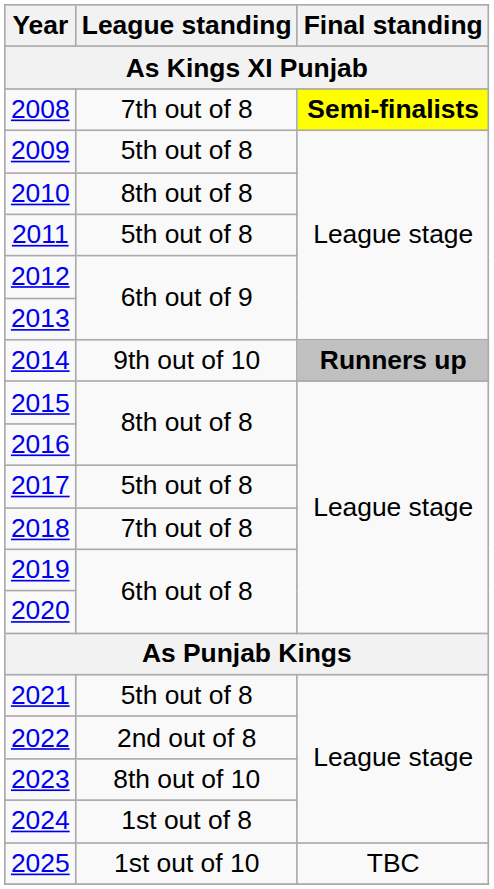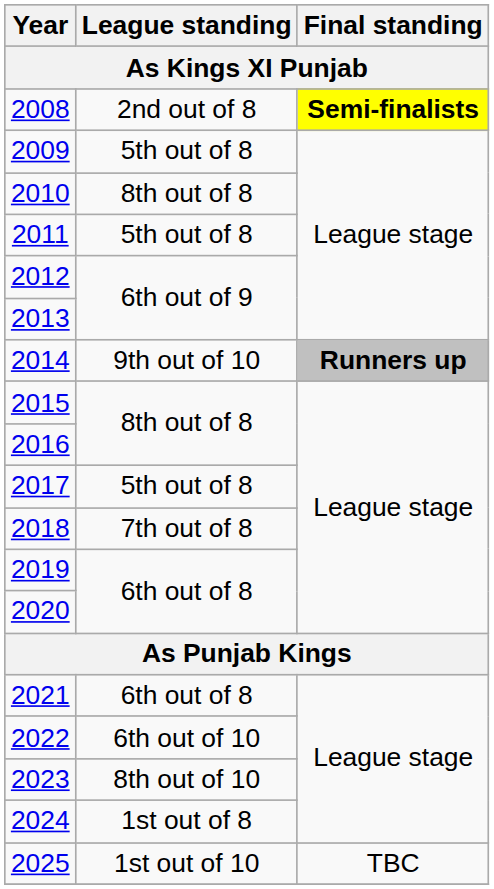 <table class="wikitable sortable" style="text-align:center">
 <tr>
 <th>Year</th>
 <th>League standing</th>
 <th>Final standing</th>
 </tr>
 <tr>
 <th colspan="3" align=center><strong>As Kings XI Punjab</strong></th>
 </tr>
 <tr>
 <td><a href='#'>2008</a></td>
-<td>7th out of 8</td>
+<td>2nd out of 8</td>
 <td style="background: yellow;"><strong>Semi-finalists</strong></td>
 </tr>
 <tr>
 <td><a href='#'>2009</a></td>
 <td>5th out of 8</td>
 <td rowspan=5>League stage</td>
 </tr>
 <tr>
 <td><a href='#'>2010</a></td>
 <td>8th out of 8</td>
 </tr>
 <tr>
 <td><a href='#'>2011</a></td>
 <td>5th out of 8</td>
 </tr>
 <tr>
 <td><a href='#'>2012</a></td>
 <td rowspan=2>6th out of 9</td>
 </tr>
 <tr>
 <td><a href='#'>2013</a></td>
 </tr>
 <tr>
 <td><a href='#'>2014</a></td>
 <td>9th out of 10</td>
 <td style="background: silver;"><strong>Runners up</strong></td>
 </tr>
 <tr>
 <td><a href='#'>2015</a></td>
 <td rowspan=2>8th out of 8</td>
 <td rowspan=6>League stage</td>
 </tr>
 <tr>
 <td><a href='#'>2016</a></td>
 </tr>
 <tr>
 <td><a href='#'>2017</a></td>
 <td>5th out of 8</td>
 </tr>
 <tr>
 <td><a href='#'>2018</a></td>
 <td>7th out of 8</td>
 </tr>
 <tr>
 <td><a href='#'>2019</a></td>
 <td rowspan=2>6th out of 8</td>
 </tr>
 <tr>
 <td><a href='#'>2020</a></td>
 </tr>
 <tr>
 <th colspan="3" align=center><strong>As Punjab Kings</strong></th>
 </tr>
 <tr>
 <td><a href='#'>2021</a></td>
-<td>5th out of 8</td>
+<td>6th out of 8</td>
 <td rowspan=4>League stage</td>
 </tr>
 <tr>
 <td><a href='#'>2022</a></td>
-<td>2nd out of 8</td>
+<td>6th out of 10</td>
 </tr>
 <tr>
 <td><a href='#'>2023</a></td>
 <td>8th out of 10</td>
 </tr>
 <tr>
 <td><a href='#'>2024</a></td>
 <td>1st out of 8</td>
 </tr>
 <tr>
 <td><a href='#'>2025</a></td>
 <td>1st out of 10</td>
 <td>TBC</td>
 </tr>
 <tr>
 </tr>
 </table>
